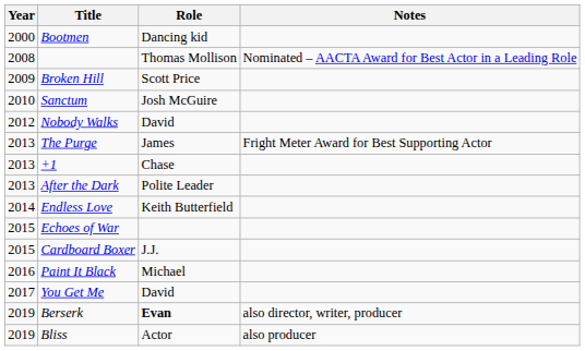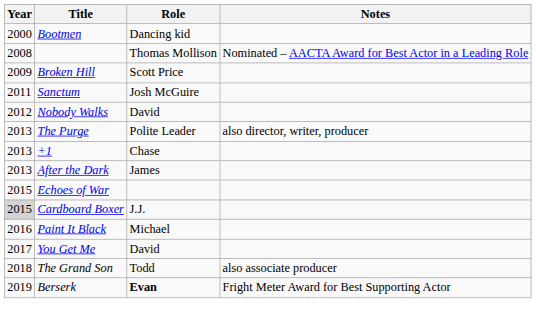 <table class="wikitable sortable">
 <tr>
 <th>Year</th>
 <th>Title</th>
 <th>Role</th>
 <th class="unsortable">Notes</th>
 </tr>
 <tr>
 <td>2000</td>
 <td><em><a href='#'>Bootmen</a></em></td>
 <td>Dancing kid</td>
 <td></td>
 </tr>
 <tr>
 <td>2008</td>
 <td><em></em></td>
 <td>Thomas Mollison</td>
 <td>Nominated – <a href='#'>AACTA Award for Best Actor in a Leading Role</a></td>
 </tr>
 <tr>
 <td>2009</td>
 <td><em><a href='#'>Broken Hill</a></em></td>
 <td>Scott Price</td>
 <td></td>
 </tr>
 <tr>
-<td>2010</td>
+<td>2011</td>
 <td><em><a href='#'>Sanctum</a></em></td>
 <td>Josh McGuire</td>
 <td></td>
 </tr>
 <tr>
 <td>2012</td>
 <td><em><a href='#'>Nobody Walks</a></em></td>
 <td>David</td>
 <td></td>
 </tr>
 <tr>
 <td>2013</td>
 <td><em><a href='#'>The Purge</a></em></td>
-<td>James</td>
-<td>Fright Meter Award for Best Supporting Actor</td>
+<td>Polite Leader</td>
+<td>also director, writer, producer</td>
 </tr>
 <tr>
 <td>2013</td>
 <td><em><a href='#'>+1</a></em></td>
 <td>Chase</td>
 <td></td>
 </tr>
 <tr>
 <td>2013</td>
 <td><em><a href='#'>After the Dark</a></em></td>
-<td>Polite Leader</td>
-<td></td>
-</tr>
-<tr>
-<td>2014</td>
-<td><em><a href='#'>Endless Love</a></em></td>
-<td>Keith Butterfield</td>
+<td>James</td>
 <td></td>
 </tr>
 <tr>
 <td>2015</td>
 <td><em><a href='#'>Echoes of War</a></em></td>
 <td></td>
 <td></td>
 </tr>
 <tr>
-<td>2015</td>
+<td style="background: lightgrey;">2015</td>
 <td><em><a href='#'>Cardboard Boxer</a></em></td>
 <td>J.J.</td>
 <td></td>
 </tr>
 <tr>
 <td>2016</td>
 <td><em><a href='#'>Paint It Black</a></em></td>
 <td>Michael</td>
 <td></td>
 </tr>
 <tr>
 <td>2017</td>
 <td><em><a href='#'>You Get Me</a></em></td>
 <td>David</td>
 <td></td>
 </tr>
 <tr>
+<td>2018</td>
+<td><em>The Grand Son</em></td>
+<td>Todd</td>
+<td>also associate producer</td>
+</tr>
+<tr>
 <td>2019</td>
 <td><em>Berserk</em></td>
 <td><strong>Evan</strong></td>
-<td>also director, writer, producer</td>
-</tr>
-<tr>
-<td>2019</td>
-<td><em>Bliss</em></td>
-<td>Actor</td>
-<td>also producer</td>
+<td>Fright Meter Award for Best Supporting Actor</td>
 </tr>
 </table>
